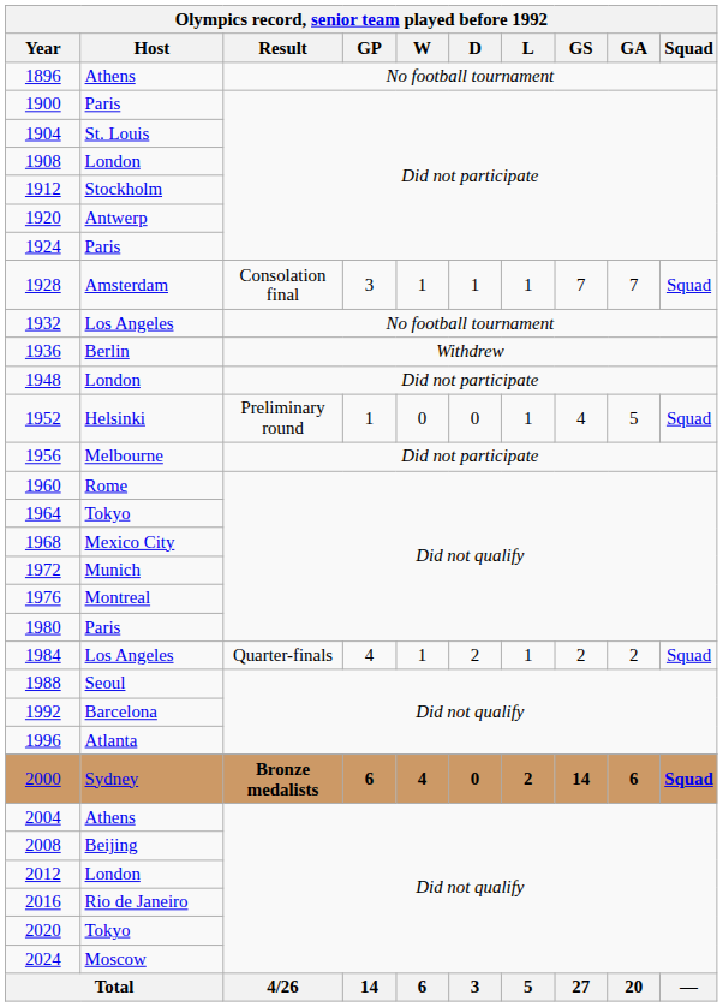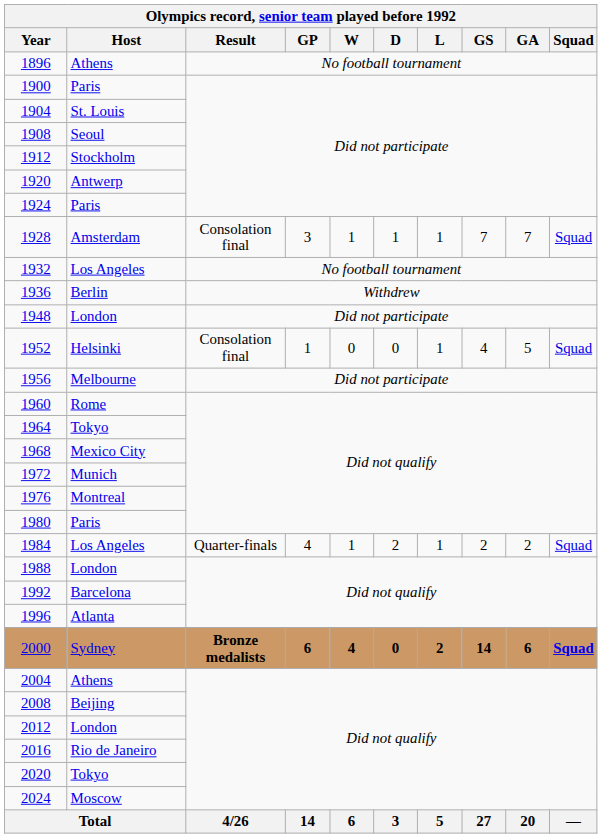 <table class="wikitable" style="text-align: center">
 <tr>
 <th colspan=10>Olympics record, <a href='#'>senior team</a> played before 1992</th>
 </tr>
 <tr>
 <th width=60px>Year</th>
 <th width=120px>Host</th>
 <th width=100px>Result</th>
 <th width=40px>GP</th>
 <th width=40px>W</th>
 <th width=40px>D</th>
 <th width=40px>L</th>
 <th width=40px>GS</th>
 <th width=40px>GA</th>
 <th width=40px>Squad</th>
 </tr>
 <tr>
 <td><a href='#'>1896</a></td>
 <td align=left> <a href='#'>Athens</a></td>
 <td colspan=8><em>No football tournament</em></td>
 </tr>
 <tr>
 <td><a href='#'>1900</a></td>
 <td align=left> <a href='#'>Paris</a></td>
 <td colspan=8 rowspan=6><em>Did not participate</em></td>
 </tr>
 <tr>
 <td><a href='#'>1904</a></td>
 <td align=left> <a href='#'>St. Louis</a></td>
 </tr>
 <tr>
 <td><a href='#'>1908</a></td>
-<td align=left> <a href='#'>London</a></td>
+<td align=left> <a href='#'>Seoul</a></td>
 </tr>
 <tr>
 <td><a href='#'>1912</a></td>
 <td align=left> <a href='#'>Stockholm</a></td>
 </tr>
 <tr>
 <td><a href='#'>1920</a></td>
 <td align=left> <a href='#'>Antwerp</a></td>
 </tr>
 <tr>
 <td><a href='#'>1924</a></td>
 <td align=left> <a href='#'>Paris</a></td>
 </tr>
 <tr>
 <td><a href='#'>1928</a></td>
 <td align=left> <a href='#'>Amsterdam</a></td>
 <td>Consolation final</td>
 <td>3</td>
 <td>1</td>
 <td>1</td>
 <td>1</td>
 <td>7</td>
 <td>7</td>
 <td><a href='#'>Squad</a></td>
 </tr>
 <tr>
 <td><a href='#'>1932</a></td>
 <td align=left> <a href='#'>Los Angeles</a></td>
 <td colspan=8><em>No football tournament</em></td>
 </tr>
 <tr>
 <td><a href='#'>1936</a></td>
 <td align=left> <a href='#'>Berlin</a></td>
 <td colspan=8><em>Withdrew</em></td>
 </tr>
 <tr>
 <td><a href='#'>1948</a></td>
 <td align=left> <a href='#'>London</a></td>
 <td colspan=8><em>Did not participate</em></td>
 </tr>
 <tr>
 <td><a href='#'>1952</a></td>
 <td align=left> <a href='#'>Helsinki</a></td>
-<td>Preliminary round</td>
+<td>Consolation final</td>
 <td>1</td>
 <td>0</td>
 <td>0</td>
 <td>1</td>
 <td>4</td>
 <td>5</td>
 <td><a href='#'>Squad</a></td>
 </tr>
 <tr>
 <td><a href='#'>1956</a></td>
 <td align=left> <a href='#'>Melbourne</a></td>
 <td colspan=8><em>Did not participate</em></td>
 </tr>
 <tr>
 <td><a href='#'>1960</a></td>
 <td align=left> <a href='#'>Rome</a></td>
 <td colspan=8 rowspan=6><em>Did not qualify</em></td>
 </tr>
 <tr>
 <td><a href='#'>1964</a></td>
 <td align=left> <a href='#'>Tokyo</a></td>
 </tr>
 <tr>
 <td><a href='#'>1968</a></td>
 <td align=left> <a href='#'>Mexico City</a></td>
 </tr>
 <tr>
 <td><a href='#'>1972</a></td>
 <td align=left> <a href='#'>Munich</a></td>
 </tr>
 <tr>
 <td><a href='#'>1976</a></td>
 <td align=left> <a href='#'>Montreal</a></td>
 </tr>
 <tr>
 <td><a href='#'>1980</a></td>
 <td align=left> <a href='#'>Paris</a></td>
 </tr>
 <tr>
 <td><a href='#'>1984</a></td>
 <td align=left> <a href='#'>Los Angeles</a></td>
 <td>Quarter-finals</td>
 <td>4</td>
 <td>1</td>
 <td>2</td>
 <td>1</td>
 <td>2</td>
 <td>2</td>
 <td><a href='#'>Squad</a></td>
 </tr>
 <tr>
 <td><a href='#'>1988</a></td>
-<td align=left> <a href='#'>Seoul</a></td>
+<td align=left> <a href='#'>London</a></td>
 <td colspan=8 rowspan=3><em>Did not qualify</em></td>
 </tr>
 <tr>
 <td><a href='#'>1992</a></td>
 <td align=left> <a href='#'>Barcelona</a></td>
 </tr>
 <tr>
 <td><a href='#'>1996</a></td>
 <td align=left> <a href='#'>Atlanta</a></td>
 </tr>
 <tr>
 </tr>
 <tr bgcolor="#cc9966">
 <td><a href='#'>2000</a></td>
 <td align=left> <a href='#'>Sydney</a></td>
 <td><strong>Bronze medalists</strong></td>
 <td><strong>6</strong></td>
 <td><strong>4</strong></td>
 <td><strong>0</strong></td>
 <td><strong>2</strong></td>
 <td><strong>14</strong></td>
 <td><strong>6</strong></td>
 <td><strong><a href='#'>Squad</a></strong></td>
 </tr>
 <tr>
 <td><a href='#'>2004</a></td>
 <td align=left> <a href='#'>Athens</a></td>
 <td colspan=8 rowspan=6><em>Did not qualify</em></td>
 </tr>
 <tr>
 <td><a href='#'>2008</a></td>
 <td align=left> <a href='#'>Beijing</a></td>
 </tr>
 <tr>
 <td><a href='#'>2012</a></td>
 <td align=left> <a href='#'>London</a></td>
 </tr>
 <tr>
 <td><a href='#'>2016</a></td>
 <td align=left> <a href='#'>Rio de Janeiro</a></td>
 </tr>
 <tr>
 <td><a href='#'>2020</a></td>
 <td align=left> <a href='#'>Tokyo</a></td>
 </tr>
 <tr>
 <td><a href='#'>2024</a></td>
 <td align=left> <a href='#'>Moscow</a></td>
 </tr>
 <tr>
 <th colspan=2>Total</th>
 <th>4/26</th>
 <th>14</th>
 <th>6</th>
 <th>3</th>
 <th>5</th>
 <th>27</th>
 <th>20</th>
 <th>—</th>
 </tr>
 </table>
